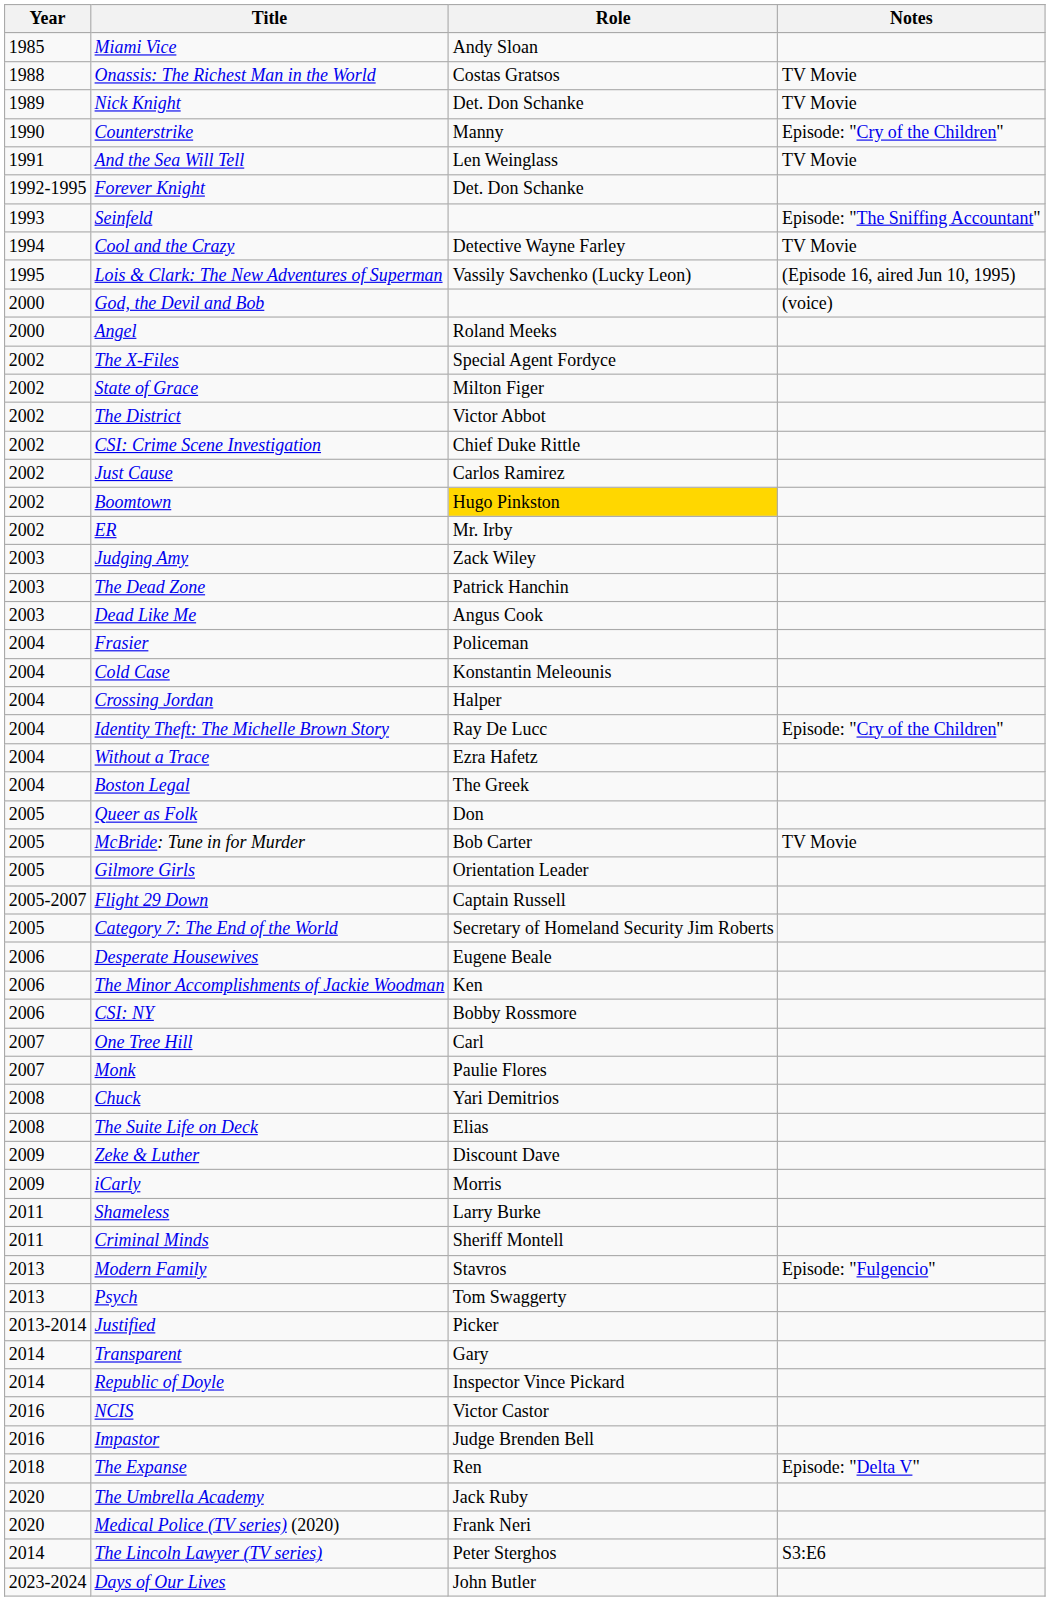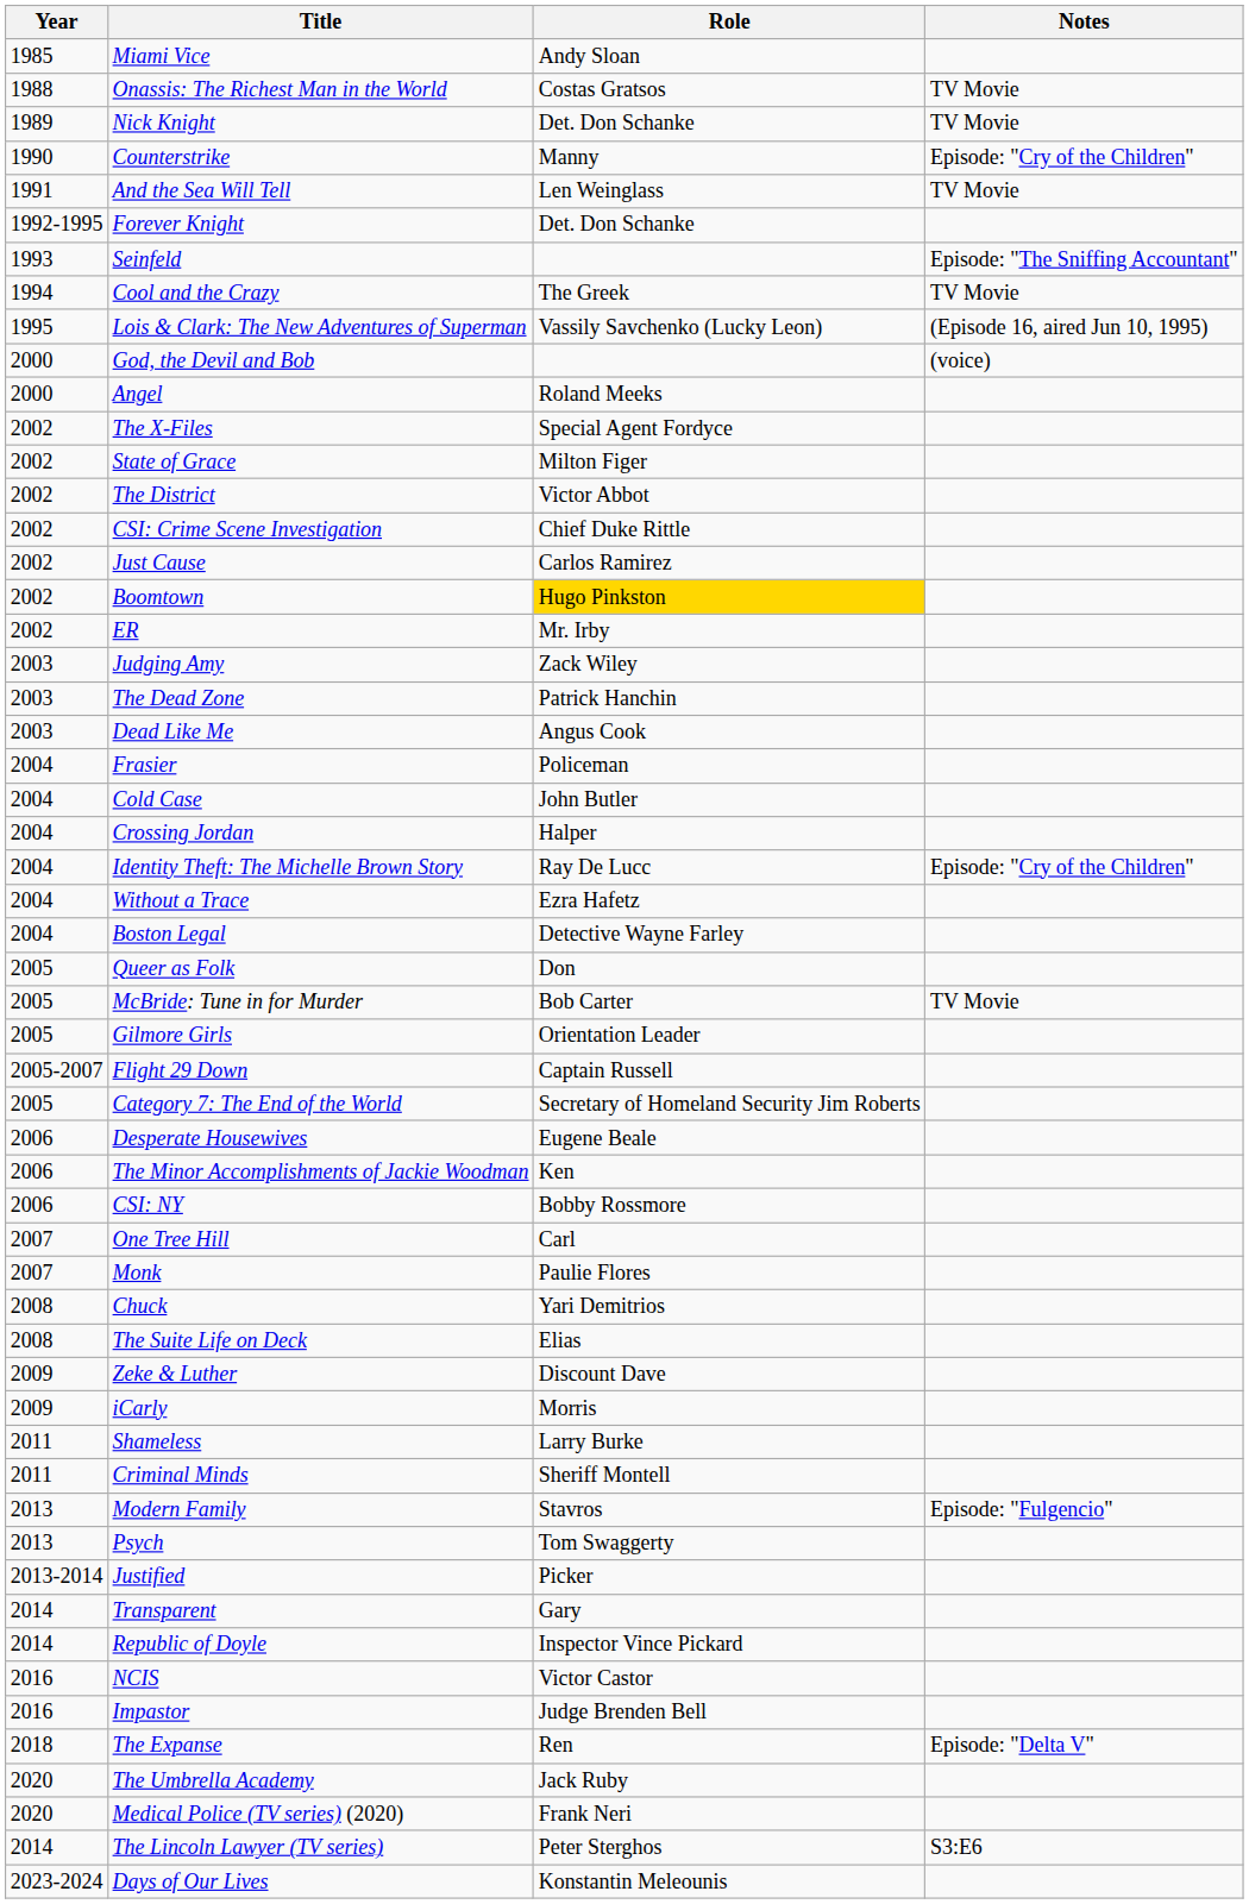 <table class="wikitable sortable">
 <tr>
 <th>Year</th>
 <th>Title</th>
 <th>Role</th>
 <th class="unsortable">Notes</th>
 </tr>
 <tr>
 <td>1985</td>
 <td><em><a href='#'>Miami Vice</a></em></td>
 <td>Andy Sloan</td>
 <td></td>
 </tr>
 <tr>
 <td>1988</td>
 <td><em><a href='#'>Onassis: The Richest Man in the World</a></em></td>
 <td>Costas Gratsos</td>
 <td>TV Movie</td>
 </tr>
 <tr>
 <td>1989</td>
 <td><em><a href='#'>Nick Knight</a></em></td>
 <td>Det. Don Schanke</td>
 <td>TV Movie</td>
 </tr>
 <tr>
 <td>1990</td>
 <td><em><a href='#'>Counterstrike</a></em></td>
 <td>Manny</td>
 <td>Episode: "<a href='#'>Cry of the Children</a>"</td>
 </tr>
 <tr>
 <td>1991</td>
 <td><em><a href='#'>And the Sea Will Tell</a></em></td>
 <td>Len Weinglass</td>
 <td>TV Movie</td>
 </tr>
 <tr>
 <td>1992-1995</td>
 <td><em><a href='#'>Forever Knight</a></em></td>
 <td>Det. Don Schanke</td>
 <td></td>
 </tr>
 <tr>
 <td>1993</td>
 <td><em><a href='#'>Seinfeld</a></em></td>
 <td></td>
 <td>Episode: "<a href='#'>The Sniffing Accountant</a>"</td>
 </tr>
 <tr>
 <td>1994</td>
 <td><em><a href='#'>Cool and the Crazy</a></em></td>
-<td>Detective Wayne Farley</td>
+<td>The Greek</td>
 <td>TV Movie</td>
 </tr>
 <tr>
 <td>1995</td>
 <td><em><a href='#'>Lois & Clark: The New Adventures of Superman</a></em></td>
 <td>Vassily Savchenko (Lucky Leon)</td>
 <td>(Episode 16, aired Jun 10, 1995)</td>
 </tr>
 <tr>
 <td>2000</td>
 <td><em><a href='#'>God, the Devil and Bob</a></em></td>
 <td></td>
 <td>(voice)</td>
 </tr>
 <tr>
 <td>2000</td>
 <td><em><a href='#'>Angel</a></em></td>
 <td>Roland Meeks</td>
 <td></td>
 </tr>
 <tr>
 <td>2002</td>
 <td><em><a href='#'>The X-Files</a></em></td>
 <td>Special Agent Fordyce</td>
 <td></td>
 </tr>
 <tr>
 <td>2002</td>
 <td><em><a href='#'>State of Grace</a></em></td>
 <td>Milton Figer</td>
 <td></td>
 </tr>
 <tr>
 <td>2002</td>
 <td><em><a href='#'>The District</a></em></td>
 <td>Victor Abbot</td>
 <td></td>
 </tr>
 <tr>
 <td>2002</td>
 <td><em><a href='#'>CSI: Crime Scene Investigation</a></em></td>
 <td>Chief Duke Rittle</td>
 <td></td>
 </tr>
 <tr>
 <td>2002</td>
 <td><em><a href='#'>Just Cause</a></em></td>
 <td>Carlos Ramirez</td>
 <td></td>
 </tr>
 <tr>
 <td>2002</td>
 <td><em><a href='#'>Boomtown</a></em></td>
 <td style="background: gold;">Hugo Pinkston</td>
 <td></td>
 </tr>
 <tr>
 <td>2002</td>
 <td><em><a href='#'>ER</a></em></td>
 <td>Mr. Irby</td>
 <td></td>
 </tr>
 <tr>
 <td>2003</td>
 <td><em><a href='#'>Judging Amy</a></em></td>
 <td>Zack Wiley</td>
 <td></td>
 </tr>
 <tr>
 <td>2003</td>
 <td><em><a href='#'>The Dead Zone</a></em></td>
 <td>Patrick Hanchin</td>
 <td></td>
 </tr>
 <tr>
 <td>2003</td>
 <td><em><a href='#'>Dead Like Me</a></em></td>
 <td>Angus Cook</td>
 <td></td>
 </tr>
 <tr>
 <td>2004</td>
 <td><em><a href='#'>Frasier</a></em></td>
 <td>Policeman</td>
 <td></td>
 </tr>
 <tr>
 <td>2004</td>
 <td><em><a href='#'>Cold Case</a></em></td>
-<td>Konstantin Meleounis</td>
+<td>John Butler</td>
 <td></td>
 </tr>
 <tr>
 <td>2004</td>
 <td><em><a href='#'>Crossing Jordan</a></em></td>
 <td>Halper</td>
 <td></td>
 </tr>
 <tr>
 <td>2004</td>
 <td><em><a href='#'>Identity Theft: The Michelle Brown Story</a></em></td>
 <td>Ray De Lucc</td>
 <td>Episode: "<a href='#'>Cry of the Children</a>"</td>
 </tr>
 <tr>
 <td>2004</td>
 <td><em><a href='#'>Without a Trace</a></em></td>
 <td>Ezra Hafetz</td>
 <td></td>
 </tr>
 <tr>
 <td>2004</td>
 <td><em><a href='#'>Boston Legal</a></em></td>
-<td>The Greek</td>
+<td>Detective Wayne Farley</td>
 <td></td>
 </tr>
 <tr>
 <td>2005</td>
 <td><em><a href='#'>Queer as Folk</a></em></td>
 <td>Don</td>
 <td></td>
 </tr>
 <tr>
 <td>2005</td>
 <td><em><a href='#'>McBride</a>: Tune in for Murder</em></td>
 <td>Bob Carter</td>
 <td>TV Movie</td>
 </tr>
 <tr>
 <td>2005</td>
 <td><em><a href='#'>Gilmore Girls</a></em></td>
 <td>Orientation Leader</td>
 <td></td>
 </tr>
 <tr>
 <td>2005-2007</td>
 <td><em><a href='#'>Flight 29 Down</a></em></td>
 <td>Captain Russell</td>
 <td></td>
 </tr>
 <tr>
 <td>2005</td>
 <td><em><a href='#'>Category 7: The End of the World</a></em></td>
 <td>Secretary of Homeland Security Jim Roberts</td>
 <td></td>
 </tr>
 <tr>
 <td>2006</td>
 <td><em><a href='#'>Desperate Housewives</a></em></td>
 <td>Eugene Beale</td>
 <td></td>
 </tr>
 <tr>
 <td>2006</td>
 <td><em><a href='#'>The Minor Accomplishments of Jackie Woodman</a></em></td>
 <td>Ken</td>
 <td></td>
 </tr>
 <tr>
 <td>2006</td>
 <td><em><a href='#'>CSI: NY</a></em></td>
 <td>Bobby Rossmore</td>
 <td></td>
 </tr>
 <tr>
 <td>2007</td>
 <td><em><a href='#'>One Tree Hill</a></em></td>
 <td>Carl</td>
 <td></td>
 </tr>
 <tr>
 <td>2007</td>
 <td><em><a href='#'>Monk</a></em></td>
 <td>Paulie Flores</td>
 <td></td>
 </tr>
 <tr>
 <td>2008</td>
 <td><em><a href='#'>Chuck</a></em></td>
 <td>Yari Demitrios</td>
 <td></td>
 </tr>
 <tr>
 <td>2008</td>
 <td><em><a href='#'>The Suite Life on Deck</a></em></td>
 <td>Elias</td>
 <td></td>
 </tr>
 <tr>
 <td>2009</td>
 <td><em><a href='#'>Zeke & Luther</a></em></td>
 <td>Discount Dave</td>
 <td></td>
 </tr>
 <tr>
 <td>2009</td>
 <td><em><a href='#'>iCarly</a></em></td>
 <td>Morris</td>
 <td></td>
 </tr>
 <tr>
 <td>2011</td>
 <td><em><a href='#'>Shameless</a></em></td>
 <td>Larry Burke</td>
 <td></td>
 </tr>
 <tr>
 <td>2011</td>
 <td><em><a href='#'>Criminal Minds</a></em></td>
 <td>Sheriff Montell</td>
 <td></td>
 </tr>
 <tr>
 <td>2013</td>
 <td><em><a href='#'>Modern Family</a></em></td>
 <td>Stavros</td>
 <td>Episode: "<a href='#'>Fulgencio</a>"</td>
 </tr>
 <tr>
 <td>2013</td>
 <td><em><a href='#'>Psych</a></em></td>
 <td>Tom Swaggerty</td>
 <td></td>
 </tr>
 <tr>
 <td>2013-2014</td>
 <td><em><a href='#'>Justified</a></em></td>
 <td>Picker</td>
 <td></td>
 </tr>
 <tr>
 <td>2014</td>
 <td><em><a href='#'>Transparent</a></em></td>
 <td>Gary</td>
 <td></td>
 </tr>
 <tr>
 <td>2014</td>
 <td><em><a href='#'>Republic of Doyle</a></em></td>
 <td>Inspector Vince Pickard</td>
 <td></td>
 </tr>
 <tr>
 <td>2016</td>
 <td><em><a href='#'>NCIS</a></em></td>
 <td>Victor Castor</td>
 <td></td>
 </tr>
 <tr>
 <td>2016</td>
 <td><em><a href='#'>Impastor</a></em></td>
 <td>Judge Brenden Bell</td>
 <td></td>
 </tr>
 <tr>
 <td>2018</td>
 <td><em><a href='#'>The Expanse</a></em></td>
 <td>Ren</td>
 <td>Episode: "<a href='#'>Delta V</a>"</td>
 </tr>
 <tr>
 <td>2020</td>
 <td><em><a href='#'>The Umbrella Academy</a></em></td>
 <td>Jack Ruby</td>
 <td></td>
 </tr>
 <tr>
 <td>2020</td>
 <td><em><a href='#'>Medical Police (TV series)</a></em> (2020)</td>
 <td>Frank Neri</td>
 <td></td>
 </tr>
 <tr>
 <td>2014</td>
 <td><em><a href='#'>The Lincoln Lawyer (TV series)</a></em></td>
 <td>Peter Sterghos</td>
 <td>S3:E6</td>
 </tr>
 <tr>
 <td>2023-2024</td>
 <td><em><a href='#'>Days of Our Lives</a></em></td>
-<td>John Butler</td>
+<td>Konstantin Meleounis</td>
 <td></td>
 </tr>
 </table>
